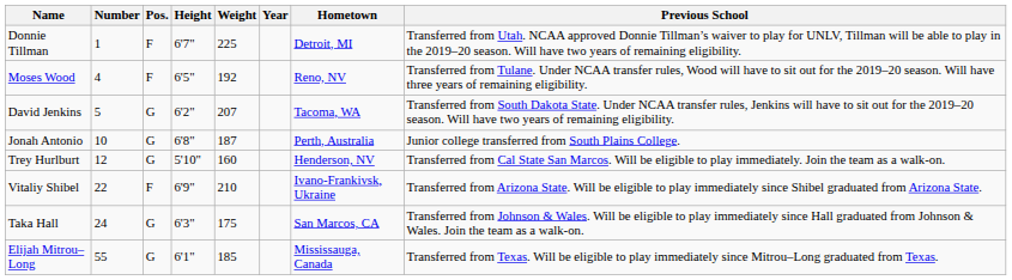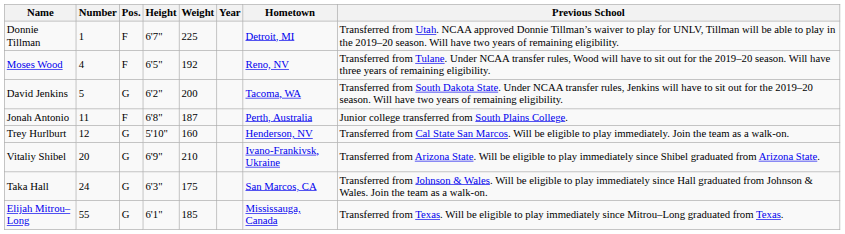 <table class="wikitable sortable" border="1">
 <tr>
 <th>Name</th>
 <th>Number</th>
 <th>Pos.</th>
 <th>Height</th>
 <th>Weight</th>
 <th>Year</th>
 <th>Hometown</th>
 <th class="unsortable">Previous School</th>
 </tr>
 <tr>
 <td>Donnie Tillman</td>
 <td>1</td>
 <td>F</td>
 <td>6'7"</td>
 <td>225</td>
 <td></td>
 <td><a href='#'>Detroit, MI</a></td>
 <td>Transferred from <a href='#'>Utah</a>. NCAA approved Donnie Tillman’s waiver to play for UNLV, Tillman will be able to play in the 2019–20 season. Will have two years of remaining eligibility.</td>
 </tr>
 <tr>
 <td><a href='#'>Moses Wood</a></td>
 <td>4</td>
 <td>F</td>
 <td>6'5"</td>
 <td>192</td>
 <td></td>
 <td><a href='#'>Reno, NV</a></td>
 <td>Transferred from <a href='#'>Tulane</a>. Under NCAA transfer rules, Wood will have to sit out for the 2019–20 season. Will have three years of remaining eligibility.</td>
 </tr>
 <tr>
 <td>David Jenkins</td>
 <td>5</td>
 <td>G</td>
 <td>6'2"</td>
-<td>207</td>
+<td>200</td>
 <td></td>
 <td><a href='#'>Tacoma, WA</a></td>
 <td>Transferred from <a href='#'>South Dakota State</a>. Under NCAA transfer rules, Jenkins will have to sit out for the 2019–20 season. Will have two years of remaining eligibility.</td>
 </tr>
 <tr>
 <td>Jonah Antonio</td>
-<td>10</td>
-<td>G</td>
+<td>11</td>
+<td>F</td>
 <td>6'8"</td>
 <td>187</td>
 <td></td>
 <td><a href='#'>Perth, Australia</a></td>
 <td>Junior college transferred from <a href='#'>South Plains College</a>.</td>
 </tr>
 <tr>
 <td>Trey Hurlburt</td>
 <td>12</td>
 <td>G</td>
 <td>5'10"</td>
 <td>160</td>
 <td></td>
 <td><a href='#'>Henderson, NV</a></td>
 <td>Transferred from <a href='#'>Cal State San Marcos</a>. Will be eligible to play immediately. Join the team as a walk-on.</td>
 </tr>
 <tr>
 <td>Vitaliy Shibel</td>
-<td>22</td>
-<td>F</td>
+<td>20</td>
+<td>G</td>
 <td>6'9"</td>
 <td>210</td>
 <td></td>
 <td><a href='#'>Ivano-Frankivsk, Ukraine</a></td>
 <td>Transferred from <a href='#'>Arizona State</a>. Will be eligible to play immediately since Shibel graduated from <a href='#'>Arizona State</a>.</td>
 </tr>
 <tr>
 <td>Taka Hall</td>
 <td>24</td>
 <td>G</td>
 <td>6'3"</td>
 <td>175</td>
 <td></td>
 <td><a href='#'>San Marcos, CA</a></td>
 <td>Transferred from <a href='#'>Johnson & Wales</a>. Will be eligible to play immediately since Hall graduated from Johnson & Wales. Join the team as a walk-on.</td>
 </tr>
 <tr>
 <td><a href='#'>Elijah Mitrou–Long</a></td>
 <td>55</td>
 <td>G</td>
 <td>6'1"</td>
 <td>185</td>
 <td></td>
 <td><a href='#'>Mississauga, Canada</a></td>
 <td>Transferred from <a href='#'>Texas</a>. Will be eligible to play immediately since Mitrou–Long graduated from <a href='#'>Texas</a>.</td>
 </tr>
 </table>
